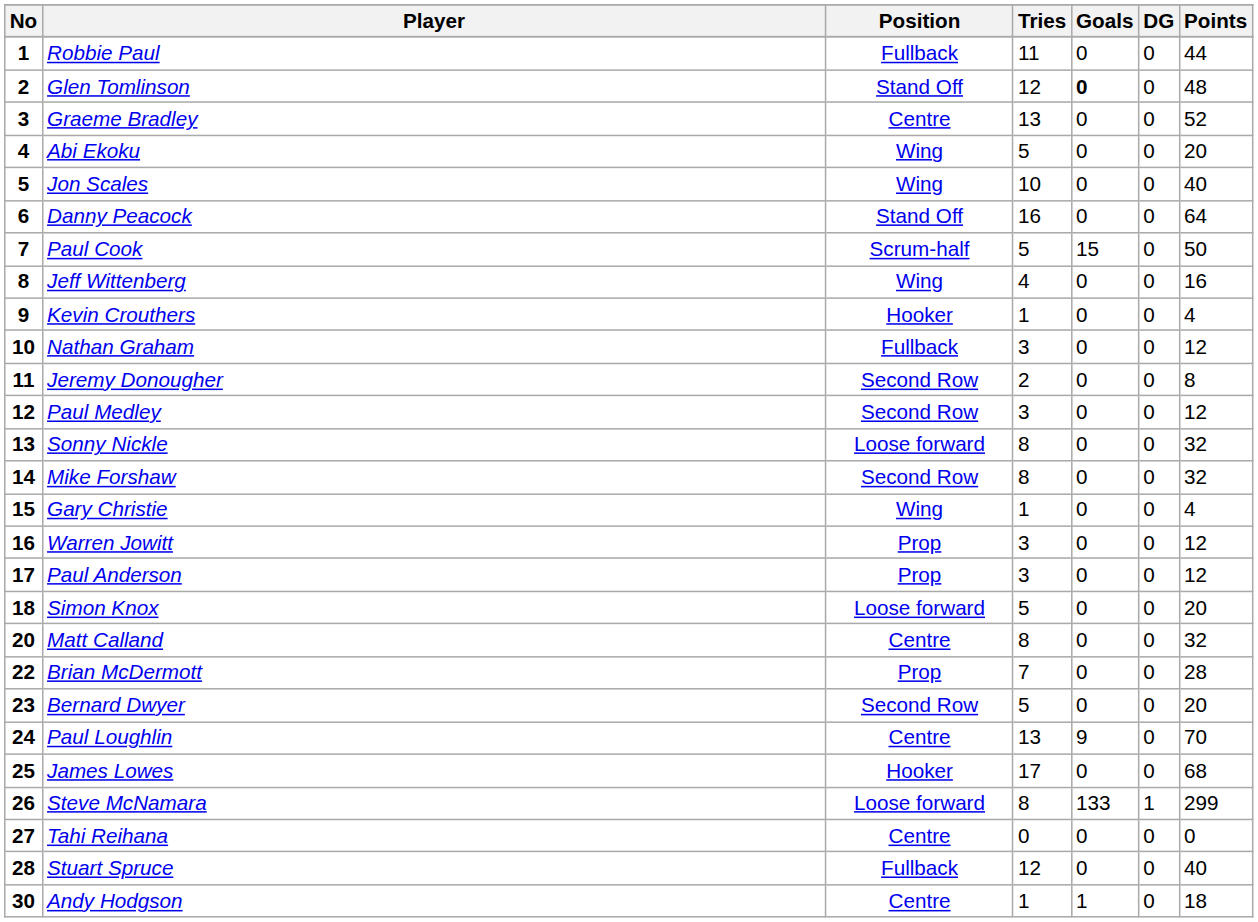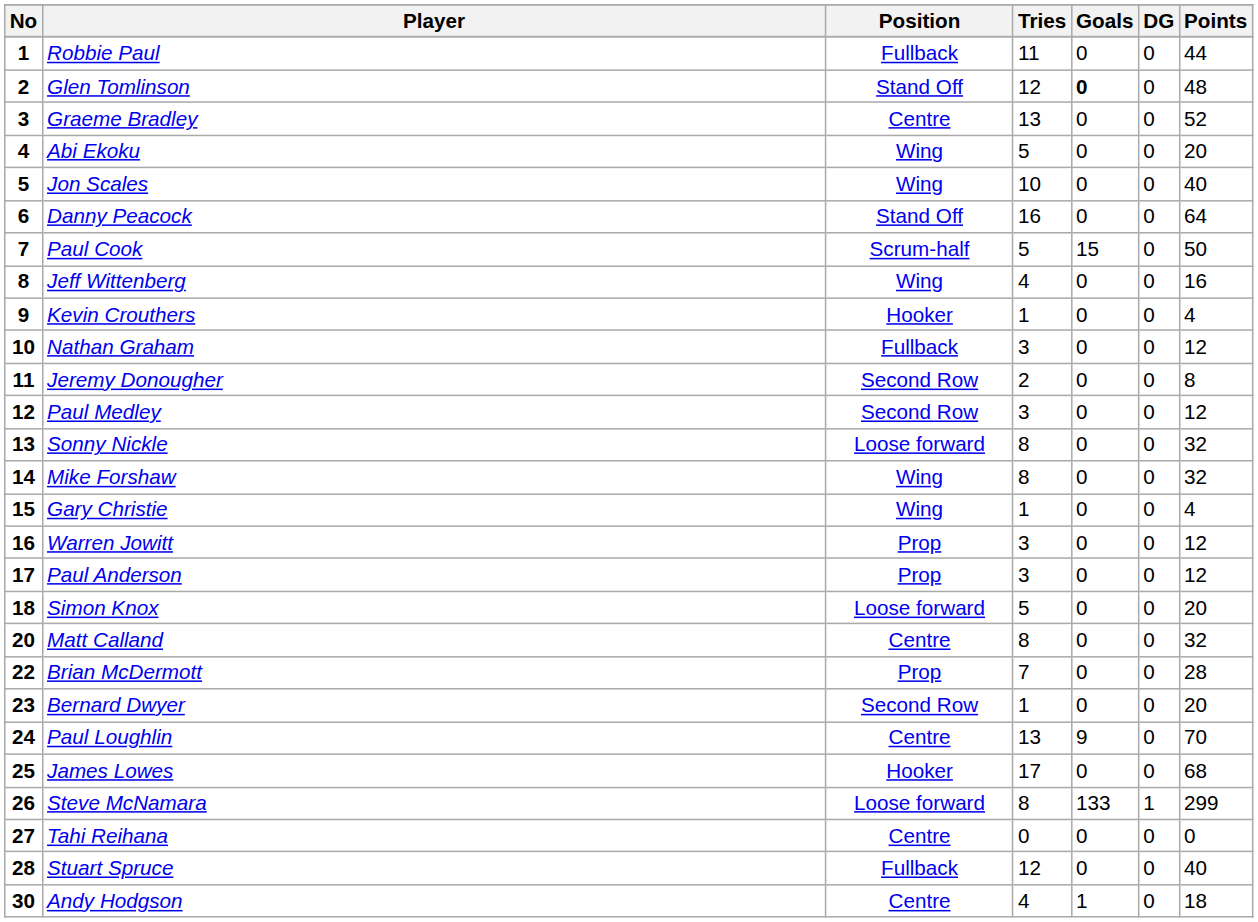 <table class="wikitable sortable" width="65%" style="font-size:85%">
 <tr bgcolor="#efefef">
 </tr>
 <tr bgcolor="#efefef">
 <th width=3%>No</th>
 <th !width=47%>Player</th>
 <th width=15%>Position</th>
 <th width="20">Tries</th>
 <th width="20">Goals</th>
 <th width="20">DG</th>
 <th width="20">Points</th>
 </tr>
 <tr bgcolor=#FFFFFF>
 </tr>
 <tr bgcolor=#FFFFFF>
 <td align=center><strong>1</strong></td>
 <td><em><a href='#'>Robbie Paul</a></em></td>
 <td align=center><a href='#'>Fullback</a></td>
 <td align=centre>11</td>
 <td align=centre>0</td>
 <td align=centre>0</td>
 <td align=centre>44</td>
 </tr>
 <tr bgcolor=#FFFFFF>
 <td align=center><strong>2</strong></td>
 <td><em><a href='#'>Glen Tomlinson</a></em></td>
 <td align=center><a href='#'>Stand Off</a></td>
 <td align=centre>12</td>
 <td align=centre><strong>0</strong></td>
 <td align=centre>0</td>
 <td align=centre>48</td>
 </tr>
 <tr bgcolor=#FFFFFF>
 <td align=center><strong>3</strong></td>
 <td><em><a href='#'>Graeme Bradley</a></em></td>
 <td align=center><a href='#'>Centre</a></td>
 <td align=centre>13</td>
 <td align=centre>0</td>
 <td align=centre>0</td>
 <td align=centre>52</td>
 </tr>
 <tr bgcolor=#FFFFFF>
 <td align=center><strong>4</strong></td>
 <td><em><a href='#'>Abi Ekoku</a></em></td>
 <td align=center><a href='#'>Wing</a></td>
 <td align=centre>5</td>
 <td align=centre>0</td>
 <td align=centre>0</td>
 <td align=centre>20</td>
 </tr>
 <tr bgcolor=#FFFFFF>
 <td align=center><strong>5</strong></td>
 <td><em><a href='#'>Jon Scales</a></em></td>
 <td align=center><a href='#'>Wing</a></td>
 <td align=centre>10</td>
 <td align=centre>0</td>
 <td align=centre>0</td>
 <td align=centre>40</td>
 </tr>
 <tr bgcolor=#FFFFFF>
 <td align=center><strong>6</strong></td>
 <td><em><a href='#'>Danny Peacock</a></em></td>
 <td align=center><a href='#'>Stand Off</a></td>
 <td align=centre>16</td>
 <td align=centre>0</td>
 <td align=centre>0</td>
 <td align=centre>64</td>
 </tr>
 <tr bgcolor=#FFFFFF>
 <td align=center><strong>7</strong></td>
 <td><em><a href='#'>Paul Cook</a></em></td>
 <td align=center><a href='#'>Scrum-half</a></td>
 <td align=centre>5</td>
 <td align=centre>15</td>
 <td align=centre>0</td>
 <td align=centre>50</td>
 </tr>
 <tr bgcolor=#FFFFFF>
 <td align=center><strong>8</strong></td>
 <td><em><a href='#'>Jeff Wittenberg</a></em></td>
 <td align=center><a href='#'>Wing</a></td>
 <td align=centre>4</td>
 <td align=centre>0</td>
 <td align=centre>0</td>
 <td align=centre>16</td>
 </tr>
 <tr bgcolor=#FFFFFF>
 <td align=center><strong>9</strong></td>
 <td><em><a href='#'>Kevin Crouthers</a></em></td>
 <td align=center><a href='#'>Hooker</a></td>
 <td align=centre>1</td>
 <td align=centre>0</td>
 <td align=centre>0</td>
 <td align=centre>4</td>
 </tr>
 <tr bgcolor=#FFFFFF>
 <td align=center><strong>10</strong></td>
 <td><em><a href='#'>Nathan Graham</a></em></td>
 <td align=center><a href='#'>Fullback</a></td>
 <td align=centre>3</td>
 <td align=centre>0</td>
 <td align=centre>0</td>
 <td align=centre>12</td>
 </tr>
 <tr bgcolor=#FFFFFF>
 <td align=center><strong>11</strong></td>
 <td><em><a href='#'>Jeremy Donougher</a></em></td>
 <td align=center><a href='#'>Second Row</a></td>
 <td align=centre>2</td>
 <td align=centre>0</td>
 <td align=centre>0</td>
 <td align=centre>8</td>
 </tr>
 <tr bgcolor=#FFFFFF>
 <td align=center><strong>12</strong></td>
 <td><em><a href='#'>Paul Medley</a></em></td>
 <td align=center><a href='#'>Second Row</a></td>
 <td align=centre>3</td>
 <td align=centre>0</td>
 <td align=centre>0</td>
 <td align=centre>12</td>
 </tr>
 <tr bgcolor=#FFFFFF>
 <td align=center><strong>13</strong></td>
 <td><em><a href='#'>Sonny Nickle</a></em></td>
 <td align=center><a href='#'>Loose forward</a></td>
 <td align=centre>8</td>
 <td align=centre>0</td>
 <td align=centre>0</td>
 <td align=centre>32</td>
 </tr>
 <tr bgcolor=#FFFFFF>
 <td align=center><strong>14</strong></td>
 <td><em><a href='#'>Mike Forshaw</a></em></td>
-<td align=center><a href='#'>Second Row</a></td>
+<td align=center><a href='#'>Wing</a></td>
 <td align=centre>8</td>
 <td align=centre>0</td>
 <td align=centre>0</td>
 <td align=centre>32</td>
 </tr>
 <tr bgcolor=#FFFFFF>
 <td align=center><strong>15</strong></td>
 <td><em><a href='#'>Gary Christie</a></em></td>
 <td align=center><a href='#'>Wing</a></td>
 <td align=centre>1</td>
 <td align=centre>0</td>
 <td align=centre>0</td>
 <td align=centre>4</td>
 </tr>
 <tr bgcolor=#FFFFFF>
 <td align=center><strong>16</strong></td>
 <td><em><a href='#'>Warren Jowitt</a></em></td>
 <td align=center><a href='#'>Prop</a></td>
 <td align=centre>3</td>
 <td align=centre>0</td>
 <td align=centre>0</td>
 <td align=centre>12</td>
 </tr>
 <tr bgcolor=#FFFFFF>
 <td align=center><strong>17</strong></td>
 <td><em><a href='#'>Paul Anderson</a></em></td>
 <td align=center><a href='#'>Prop</a></td>
 <td align=centre>3</td>
 <td align=centre>0</td>
 <td align=centre>0</td>
 <td align=centre>12</td>
 </tr>
 <tr bgcolor=#FFFFFF>
 <td align=center><strong>18</strong></td>
 <td><em><a href='#'>Simon Knox</a></em></td>
 <td align=center><a href='#'>Loose forward</a></td>
 <td align=centre>5</td>
 <td align=centre>0</td>
 <td align=centre>0</td>
 <td align=centre>20</td>
 </tr>
 <tr bgcolor=#FFFFFF>
 <td align=center><strong>20</strong></td>
 <td><em><a href='#'>Matt Calland</a></em></td>
 <td align=center><a href='#'>Centre</a></td>
 <td align=centre>8</td>
 <td align=centre>0</td>
 <td align=centre>0</td>
 <td align=centre>32</td>
 </tr>
 <tr bgcolor=#FFFFFF>
 <td align=center><strong>22</strong></td>
 <td><em><a href='#'>Brian McDermott</a></em></td>
 <td align=center><a href='#'>Prop</a></td>
 <td align=centre>7</td>
 <td align=centre>0</td>
 <td align=centre>0</td>
 <td align=centre>28</td>
 </tr>
 <tr bgcolor=#FFFFFF>
 <td align=center><strong>23</strong></td>
 <td><em><a href='#'>Bernard Dwyer</a></em></td>
 <td align=center><a href='#'>Second Row</a></td>
-<td align=centre>5</td>
+<td align=centre>1</td>
 <td align=centre>0</td>
 <td align=centre>0</td>
 <td align=centre>20</td>
 </tr>
 <tr bgcolor=#FFFFFF>
 <td align=center><strong>24</strong></td>
 <td><em><a href='#'>Paul Loughlin</a></em></td>
 <td align=center><a href='#'>Centre</a></td>
 <td align=centre>13</td>
 <td align=centre>9</td>
 <td align=centre>0</td>
 <td align=centre>70</td>
 </tr>
 <tr bgcolor=#FFFFFF>
 <td align=center><strong>25</strong></td>
 <td><em><a href='#'>James Lowes</a></em></td>
 <td align=center><a href='#'>Hooker</a></td>
 <td align=centre>17</td>
 <td align=centre>0</td>
 <td align=centre>0</td>
 <td align=centre>68</td>
 </tr>
 <tr bgcolor=#FFFFFF>
 <td align=center><strong>26</strong></td>
 <td><em><a href='#'>Steve McNamara</a></em></td>
 <td align=center><a href='#'>Loose forward</a></td>
 <td align=centre>8</td>
 <td align=centre>133</td>
 <td align=centre>1</td>
 <td align=centre>299</td>
 </tr>
 <tr bgcolor=#FFFFFF>
 <td align=center><strong>27</strong></td>
 <td><em><a href='#'>Tahi Reihana</a></em></td>
 <td align=center><a href='#'>Centre</a></td>
 <td align=centre>0</td>
 <td align=centre>0</td>
 <td align=centre>0</td>
 <td align=centre>0</td>
 </tr>
 <tr bgcolor=#FFFFFF>
 <td align=center><strong>28</strong></td>
 <td><em><a href='#'>Stuart Spruce</a></em></td>
 <td align=center><a href='#'>Fullback</a></td>
 <td align=centre>12</td>
 <td align=centre>0</td>
 <td align=centre>0</td>
 <td align=centre>40</td>
 </tr>
 <tr bgcolor=#FFFFFF>
 <td align=center><strong>30</strong></td>
 <td><em><a href='#'>Andy Hodgson</a></em></td>
 <td align=center><a href='#'>Centre</a></td>
-<td align=centre>1</td>
+<td align=centre>4</td>
 <td align=centre>1</td>
 <td align=centre>0</td>
 <td align=centre>18</td>
 </tr>
 </table>
